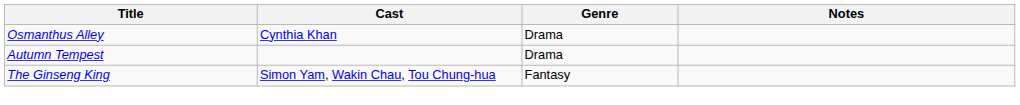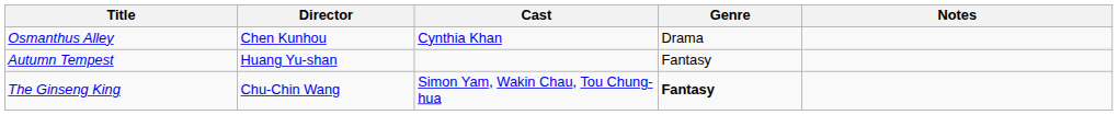 <table class="wikitable" width= "100%">
 <tr>
 <th width=21%>Title</th>
+<th width=16%>Director</th>
 <th width=22%>Cast</th>
 <th width=13%>Genre</th>
 <th width=28%>Notes</th>
 </tr>
 <tr>
 <td><em><a href='#'>Osmanthus Alley</a></em></td>
+<td><a href='#'>Chen Kunhou</a></td>
 <td><a href='#'>Cynthia Khan</a></td>
 <td>Drama</td>
 <td></td>
 </tr>
 <tr>
 <td><em> <a href='#'>Autumn Tempest</a></em></td>
+<td><a href='#'>Huang Yu-shan</a></td>
 <td></td>
-<td>Drama</td>
+<td>Fantasy</td>
 <td></td>
 </tr>
 <tr>
 <td><em> <a href='#'>The Ginseng King</a></em></td>
+<td><a href='#'>Chu-Chin Wang</a></td>
 <td><a href='#'>Simon Yam</a>, <a href='#'>Wakin Chau</a>, <a href='#'>Tou Chung-hua</a></td>
-<td>Fantasy</td>
+<td><strong>Fantasy</strong></td>
 <td></td>
 </tr>
 </table>
